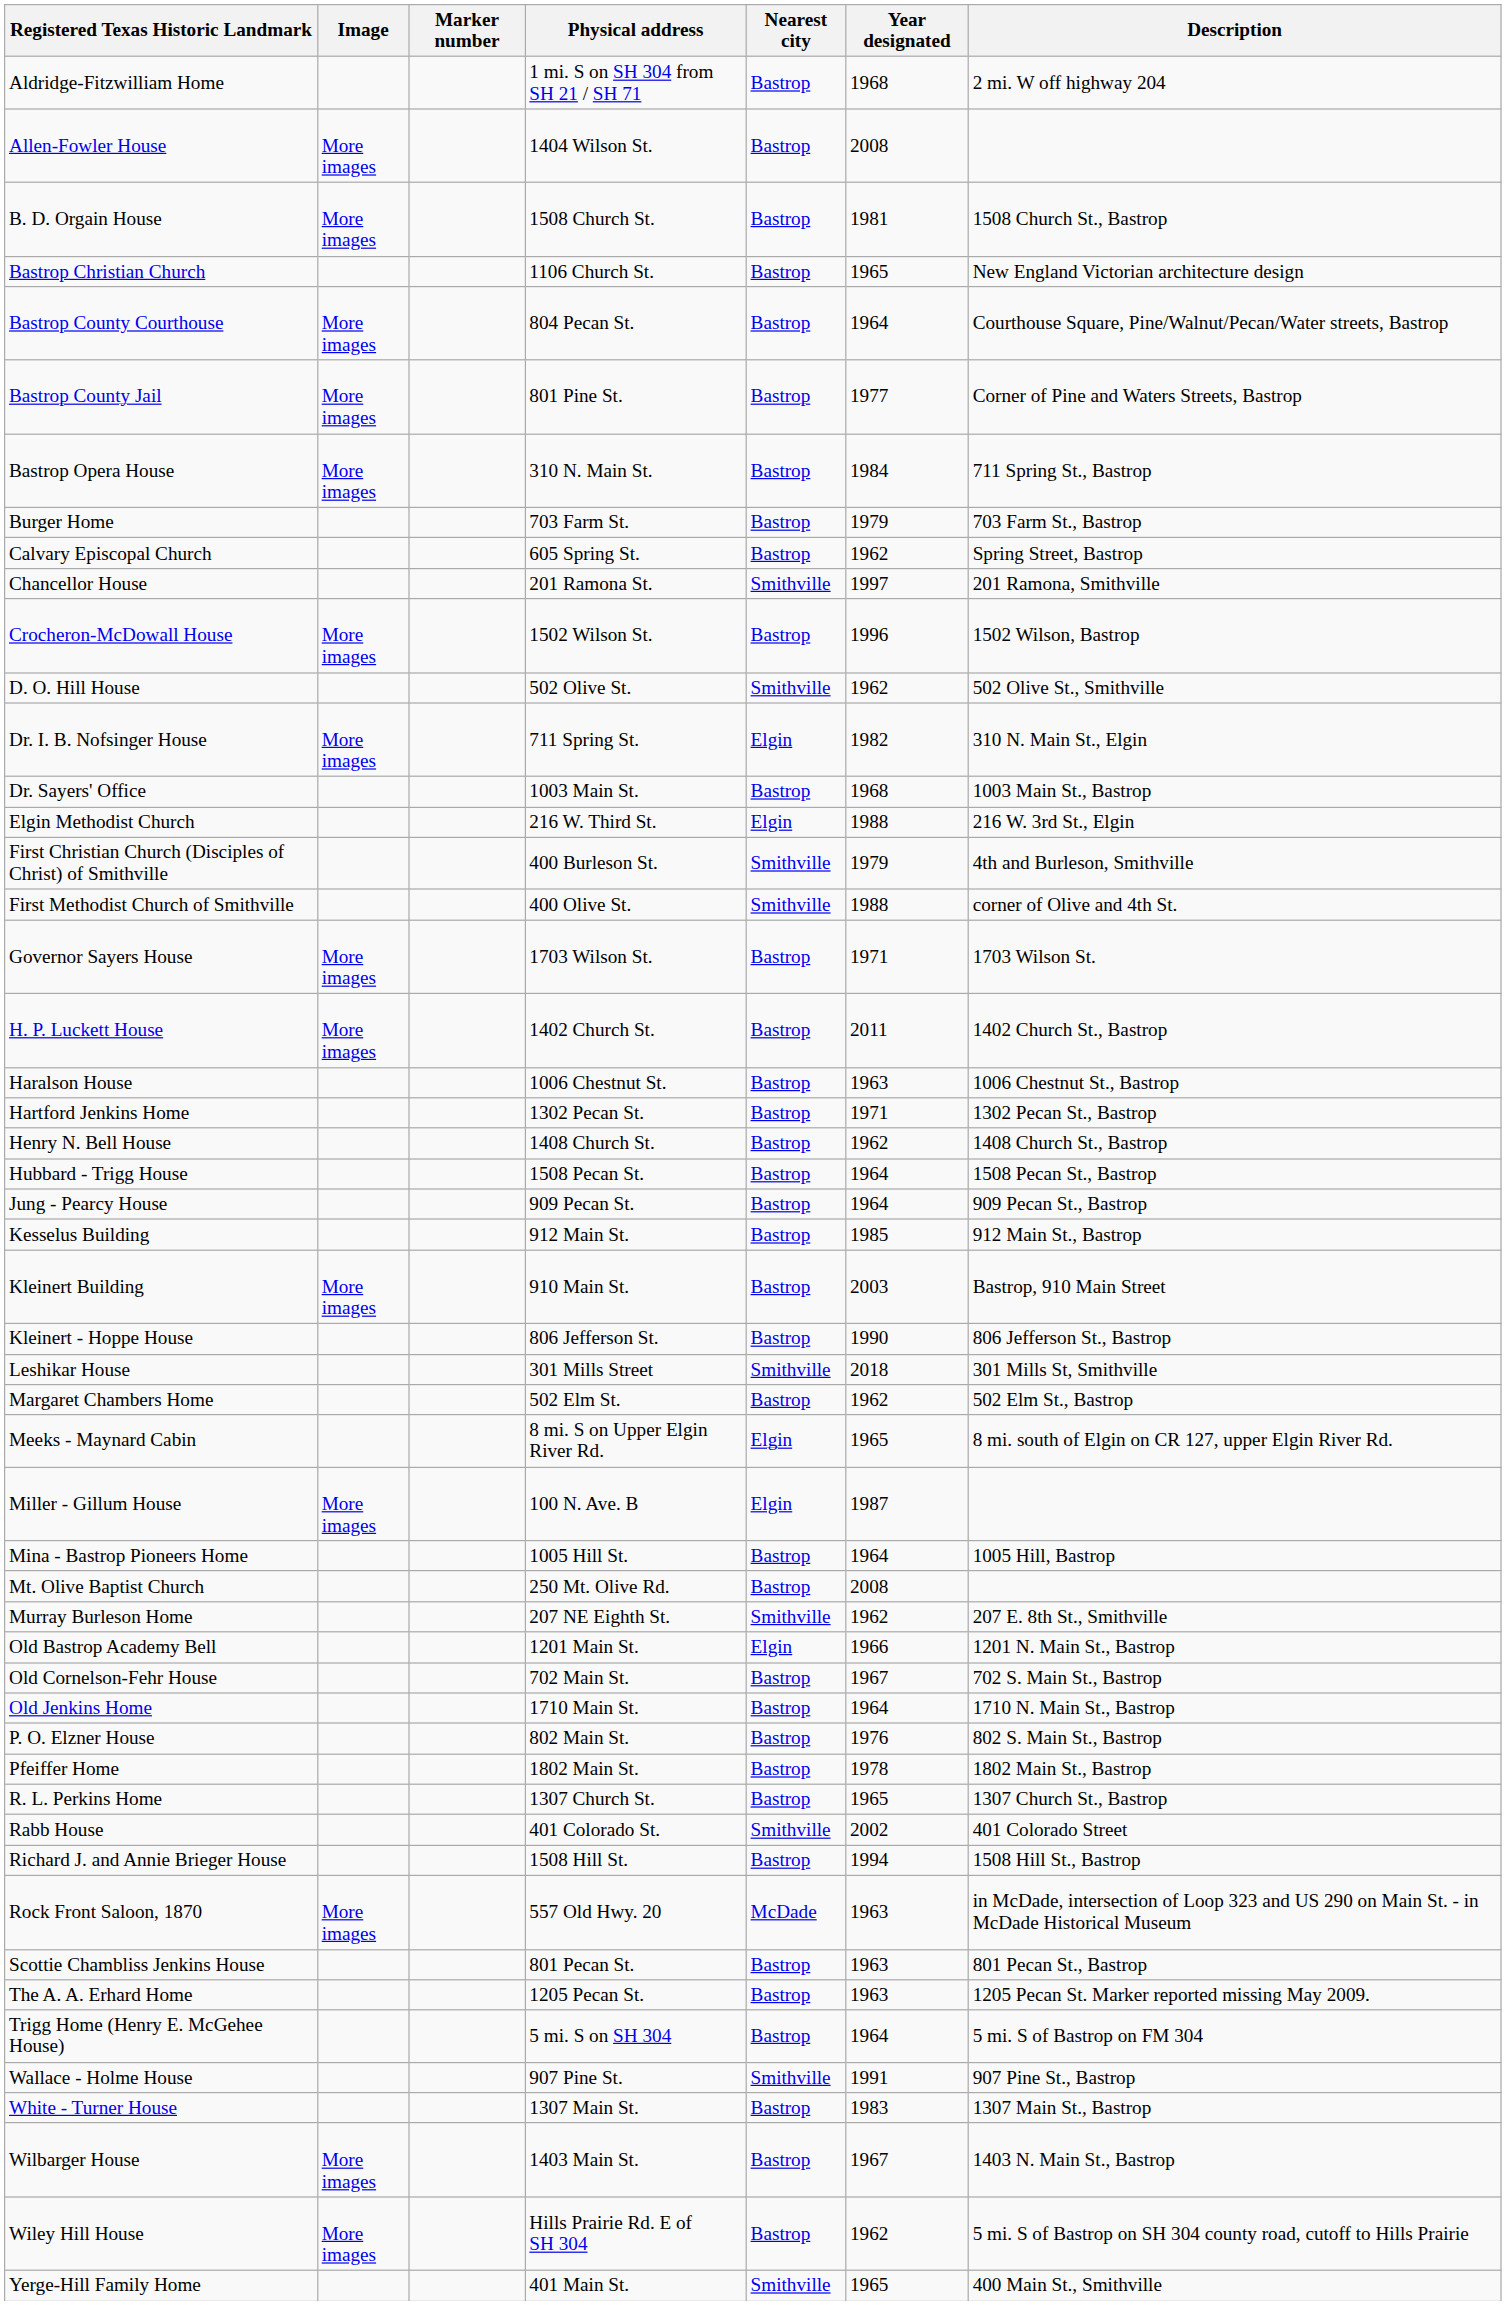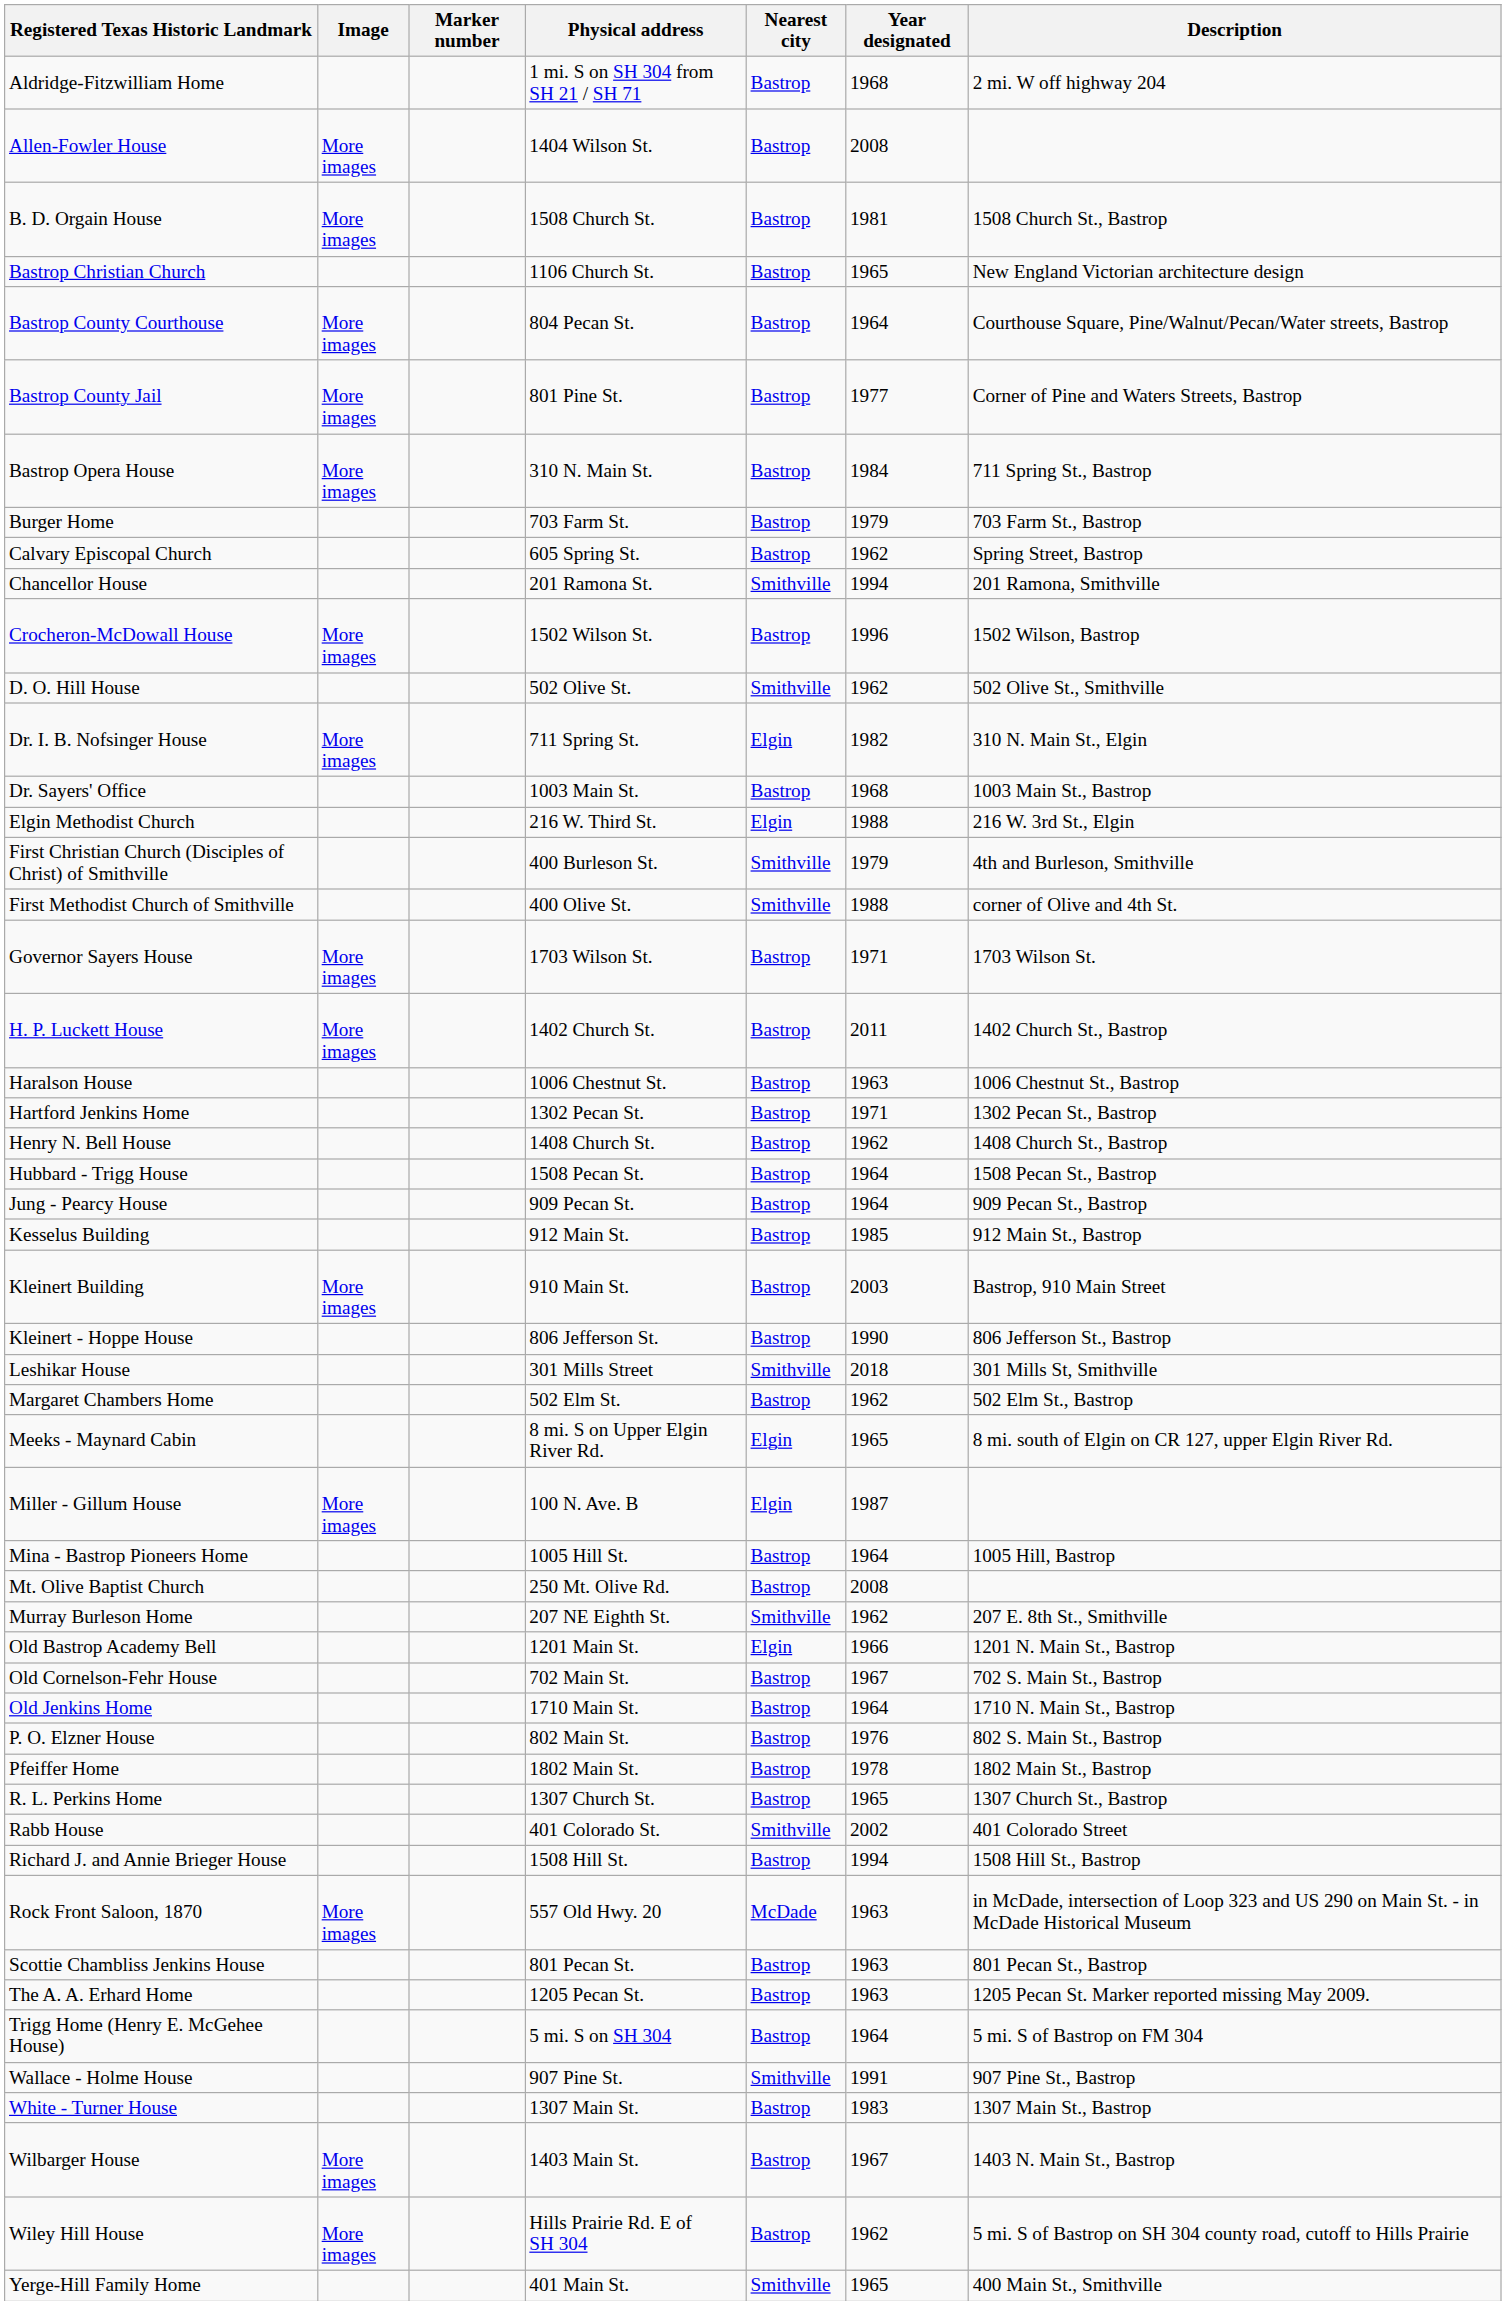 <table class="wikitable sortable">
 <tr>
 <th>Registered Texas Historic Landmark</th>
 <th>Image</th>
 <th>Marker number</th>
 <th>Physical address</th>
 <th>Nearest city</th>
 <th>Year designated</th>
 <th>Description</th>
 </tr>
 <tr>
 <td>Aldridge-Fitzwilliam Home</td>
 <td></td>
 <td></td>
 <td>1 mi. S on <a href='#'>SH 304</a> from <a href='#'>SH 21</a> / <a href='#'>SH 71</a> </td>
 <td><a href='#'>Bastrop</a></td>
 <td>1968</td>
 <td>2 mi. W off highway 204</td>
 </tr>
 <tr>
 <td><a href='#'>Allen-Fowler House</a></td>
 <td><br> <a href='#'>More images</a></td>
 <td></td>
 <td>1404 Wilson St.<br></td>
 <td><a href='#'>Bastrop</a></td>
 <td>2008</td>
 <td></td>
 </tr>
 <tr>
 <td>B. D. Orgain House</td>
 <td><br> <a href='#'>More images</a></td>
 <td></td>
 <td>1508 Church St.<br></td>
 <td><a href='#'>Bastrop</a></td>
 <td>1981</td>
 <td>1508 Church St., Bastrop</td>
 </tr>
 <tr>
 <td><a href='#'>Bastrop Christian Church</a></td>
 <td></td>
 <td></td>
 <td>1106 Church St.<br></td>
 <td><a href='#'>Bastrop</a></td>
 <td>1965</td>
 <td>New England Victorian architecture design</td>
 </tr>
 <tr>
 <td><a href='#'>Bastrop County Courthouse</a></td>
 <td><br> <a href='#'>More images</a></td>
 <td></td>
 <td>804 Pecan St.<br></td>
 <td><a href='#'>Bastrop</a></td>
 <td>1964</td>
 <td>Courthouse Square, Pine/Walnut/Pecan/Water streets, Bastrop</td>
 </tr>
 <tr>
 <td><a href='#'>Bastrop County Jail</a></td>
 <td><br> <a href='#'>More images</a></td>
 <td></td>
 <td>801 Pine St.<br></td>
 <td><a href='#'>Bastrop</a></td>
 <td>1977</td>
 <td>Corner of Pine and Waters Streets, Bastrop</td>
 </tr>
 <tr>
 <td>Bastrop Opera House</td>
 <td><br> <a href='#'>More images</a></td>
 <td></td>
 <td>310 N. Main St.<br></td>
 <td><a href='#'>Bastrop</a></td>
 <td>1984</td>
 <td>711 Spring St., Bastrop</td>
 </tr>
 <tr>
 <td>Burger Home</td>
 <td></td>
 <td></td>
 <td>703 Farm St.<br></td>
 <td><a href='#'>Bastrop</a></td>
 <td>1979</td>
 <td>703 Farm St., Bastrop</td>
 </tr>
 <tr>
 <td>Calvary Episcopal Church</td>
 <td></td>
 <td></td>
 <td>605 Spring St.<br></td>
 <td><a href='#'>Bastrop</a></td>
 <td>1962</td>
 <td>Spring Street, Bastrop</td>
 </tr>
 <tr>
 <td>Chancellor House</td>
 <td></td>
 <td></td>
 <td>201 Ramona St.<br></td>
 <td><a href='#'>Smithville</a></td>
-<td>1997</td>
+<td>1994</td>
 <td>201 Ramona, Smithville</td>
 </tr>
 <tr>
 <td><a href='#'>Crocheron-McDowall House</a></td>
 <td><br> <a href='#'>More images</a></td>
 <td></td>
 <td>1502 Wilson St.<br></td>
 <td><a href='#'>Bastrop</a></td>
 <td>1996</td>
 <td>1502 Wilson, Bastrop</td>
 </tr>
 <tr>
 <td>D. O. Hill House</td>
 <td></td>
 <td></td>
 <td>502 Olive St.<br></td>
 <td><a href='#'>Smithville</a></td>
 <td>1962</td>
 <td>502 Olive St., Smithville</td>
 </tr>
 <tr>
 <td>Dr. I. B. Nofsinger House</td>
 <td><br> <a href='#'>More images</a></td>
 <td></td>
 <td>711 Spring St.<br></td>
 <td><a href='#'>Elgin</a></td>
 <td>1982</td>
 <td>310 N. Main St., Elgin</td>
 </tr>
 <tr>
 <td>Dr. Sayers' Office</td>
 <td></td>
 <td></td>
 <td>1003 Main St.<br></td>
 <td><a href='#'>Bastrop</a></td>
 <td>1968</td>
 <td>1003 Main St., Bastrop</td>
 </tr>
 <tr>
 <td>Elgin Methodist Church</td>
 <td></td>
 <td></td>
 <td>216 W. Third St.<br></td>
 <td><a href='#'>Elgin</a></td>
 <td>1988</td>
 <td>216 W. 3rd St., Elgin</td>
 </tr>
 <tr>
 <td>First Christian Church (Disciples of Christ) of Smithville</td>
 <td></td>
 <td></td>
 <td>400 Burleson St.<br></td>
 <td><a href='#'>Smithville</a></td>
 <td>1979</td>
 <td>4th and Burleson, Smithville</td>
 </tr>
 <tr>
 <td>First Methodist Church of Smithville</td>
 <td></td>
 <td></td>
 <td>400 Olive St.<br></td>
 <td><a href='#'>Smithville</a></td>
 <td>1988</td>
 <td>corner of Olive and 4th St.</td>
 </tr>
 <tr>
 <td>Governor Sayers House</td>
 <td><br> <a href='#'>More images</a></td>
 <td></td>
 <td>1703 Wilson St.<br></td>
 <td><a href='#'>Bastrop</a></td>
 <td>1971</td>
 <td>1703 Wilson St.</td>
 </tr>
 <tr>
 <td><a href='#'>H. P. Luckett House</a></td>
 <td><br> <a href='#'>More images</a></td>
 <td></td>
 <td>1402 Church St.<br></td>
 <td><a href='#'>Bastrop</a></td>
 <td>2011</td>
 <td>1402 Church St., Bastrop</td>
 </tr>
 <tr>
 <td>Haralson House</td>
 <td></td>
 <td></td>
 <td>1006 Chestnut St.<br></td>
 <td><a href='#'>Bastrop</a></td>
 <td>1963</td>
 <td>1006 Chestnut St., Bastrop</td>
 </tr>
 <tr>
 <td>Hartford Jenkins Home</td>
 <td></td>
 <td></td>
 <td>1302 Pecan St.<br></td>
 <td><a href='#'>Bastrop</a></td>
 <td>1971</td>
 <td>1302 Pecan St., Bastrop</td>
 </tr>
 <tr>
 <td>Henry N. Bell House</td>
 <td></td>
 <td></td>
 <td>1408 Church St.<br></td>
 <td><a href='#'>Bastrop</a></td>
 <td>1962</td>
 <td>1408 Church St., Bastrop</td>
 </tr>
 <tr>
 <td>Hubbard - Trigg House</td>
 <td></td>
 <td></td>
 <td>1508 Pecan St.<br></td>
 <td><a href='#'>Bastrop</a></td>
 <td>1964</td>
 <td>1508 Pecan St., Bastrop</td>
 </tr>
 <tr>
 <td>Jung - Pearcy House</td>
 <td></td>
 <td></td>
 <td>909 Pecan St.<br></td>
 <td><a href='#'>Bastrop</a></td>
 <td>1964</td>
 <td>909 Pecan St., Bastrop</td>
 </tr>
 <tr>
 <td>Kesselus Building</td>
 <td></td>
 <td></td>
 <td>912 Main St.<br></td>
 <td><a href='#'>Bastrop</a></td>
 <td>1985</td>
 <td>912 Main St., Bastrop</td>
 </tr>
 <tr>
 <td>Kleinert Building</td>
 <td><br> <a href='#'>More images</a></td>
 <td></td>
 <td>910 Main St.<br></td>
 <td><a href='#'>Bastrop</a></td>
 <td>2003</td>
 <td>Bastrop, 910 Main Street</td>
 </tr>
 <tr>
 <td>Kleinert - Hoppe House</td>
 <td></td>
 <td></td>
 <td>806 Jefferson St.<br></td>
 <td><a href='#'>Bastrop</a></td>
 <td>1990</td>
 <td>806 Jefferson St., Bastrop</td>
 </tr>
 <tr>
 <td>Leshikar House</td>
 <td></td>
 <td></td>
 <td>301 Mills Street<br></td>
 <td><a href='#'>Smithville</a></td>
 <td>2018</td>
 <td>301 Mills St, Smithville</td>
 </tr>
 <tr>
 <td>Margaret Chambers Home</td>
 <td></td>
 <td></td>
 <td>502 Elm St.<br></td>
 <td><a href='#'>Bastrop</a></td>
 <td>1962</td>
 <td>502 Elm St., Bastrop</td>
 </tr>
 <tr>
 <td>Meeks - Maynard Cabin</td>
 <td></td>
 <td></td>
 <td>8 mi. S on Upper Elgin River Rd.<br></td>
 <td><a href='#'>Elgin</a></td>
 <td>1965</td>
 <td>8 mi. south of Elgin on CR 127, upper Elgin River Rd.</td>
 </tr>
 <tr>
 <td>Miller - Gillum House</td>
 <td><br> <a href='#'>More images</a></td>
 <td></td>
 <td>100 N. Ave. B<br></td>
 <td><a href='#'>Elgin</a></td>
 <td>1987</td>
 <td></td>
 </tr>
 <tr>
 <td>Mina - Bastrop Pioneers Home</td>
 <td></td>
 <td></td>
 <td>1005 Hill St.<br></td>
 <td><a href='#'>Bastrop</a></td>
 <td>1964</td>
 <td>1005 Hill, Bastrop</td>
 </tr>
 <tr>
 <td>Mt. Olive Baptist Church</td>
 <td></td>
 <td></td>
 <td>250 Mt. Olive Rd.<br></td>
 <td><a href='#'>Bastrop</a></td>
 <td>2008</td>
 <td></td>
 </tr>
 <tr>
 <td>Murray Burleson Home</td>
 <td></td>
 <td></td>
 <td>207 NE Eighth St.<br></td>
 <td><a href='#'>Smithville</a></td>
 <td>1962</td>
 <td>207 E. 8th St., Smithville</td>
 </tr>
 <tr>
 <td>Old Bastrop Academy Bell</td>
 <td></td>
 <td></td>
 <td>1201 Main St.<br></td>
 <td><a href='#'>Elgin</a></td>
 <td>1966</td>
 <td>1201 N. Main St., Bastrop</td>
 </tr>
 <tr>
 <td>Old Cornelson-Fehr House</td>
 <td></td>
 <td></td>
 <td>702 Main St.<br></td>
 <td><a href='#'>Bastrop</a></td>
 <td>1967</td>
 <td>702 S. Main St., Bastrop</td>
 </tr>
 <tr>
 <td><a href='#'>Old Jenkins Home</a></td>
 <td></td>
 <td></td>
 <td>1710 Main St.<br></td>
 <td><a href='#'>Bastrop</a></td>
 <td>1964</td>
 <td>1710 N. Main St., Bastrop</td>
 </tr>
 <tr>
 <td>P. O. Elzner House</td>
 <td></td>
 <td></td>
 <td>802 Main St.<br></td>
 <td><a href='#'>Bastrop</a></td>
 <td>1976</td>
 <td>802 S. Main St., Bastrop</td>
 </tr>
 <tr>
 <td>Pfeiffer Home</td>
 <td></td>
 <td></td>
 <td>1802 Main St.<br></td>
 <td><a href='#'>Bastrop</a></td>
 <td>1978</td>
 <td>1802 Main St., Bastrop</td>
 </tr>
 <tr>
 <td>R. L. Perkins Home</td>
 <td></td>
 <td></td>
 <td>1307 Church St.<br></td>
 <td><a href='#'>Bastrop</a></td>
 <td>1965</td>
 <td>1307 Church St., Bastrop</td>
 </tr>
 <tr>
 <td>Rabb House</td>
 <td></td>
 <td></td>
 <td>401 Colorado St.<br></td>
 <td><a href='#'>Smithville</a></td>
 <td>2002</td>
 <td>401 Colorado Street</td>
 </tr>
 <tr>
 <td>Richard J. and Annie Brieger House</td>
 <td></td>
 <td></td>
 <td>1508 Hill St.<br></td>
 <td><a href='#'>Bastrop</a></td>
 <td>1994</td>
 <td>1508 Hill St., Bastrop</td>
 </tr>
 <tr>
 <td>Rock Front Saloon, 1870</td>
 <td><br> <a href='#'>More images</a></td>
 <td></td>
 <td>557 Old Hwy. 20<br></td>
 <td><a href='#'>McDade</a></td>
 <td>1963</td>
 <td>in McDade, intersection of Loop 323 and US 290 on Main St. - in McDade Historical Museum</td>
 </tr>
 <tr>
 <td>Scottie Chambliss Jenkins House</td>
 <td></td>
 <td></td>
 <td>801 Pecan St.<br></td>
 <td><a href='#'>Bastrop</a></td>
 <td>1963</td>
 <td>801 Pecan St., Bastrop</td>
 </tr>
 <tr>
 <td>The A. A. Erhard Home</td>
 <td></td>
 <td></td>
 <td>1205 Pecan St.<br></td>
 <td><a href='#'>Bastrop</a></td>
 <td>1963</td>
 <td>1205 Pecan St. Marker reported missing May 2009.</td>
 </tr>
 <tr>
 <td>Trigg Home (Henry E. McGehee House)</td>
 <td></td>
 <td></td>
 <td>5 mi. S on <a href='#'>SH 304</a> </td>
 <td><a href='#'>Bastrop</a></td>
 <td>1964</td>
 <td>5 mi. S of Bastrop on FM 304</td>
 </tr>
 <tr>
 <td>Wallace - Holme House</td>
 <td></td>
 <td></td>
 <td>907 Pine St.<br></td>
 <td><a href='#'>Smithville</a></td>
 <td>1991</td>
 <td>907 Pine St., Bastrop</td>
 </tr>
 <tr>
 <td><a href='#'>White - Turner House</a></td>
 <td></td>
 <td></td>
 <td>1307 Main St.<br></td>
 <td><a href='#'>Bastrop</a></td>
 <td>1983</td>
 <td>1307 Main St., Bastrop</td>
 </tr>
 <tr>
 <td>Wilbarger House</td>
 <td><br> <a href='#'>More images</a></td>
 <td></td>
 <td>1403 Main St.<br></td>
 <td><a href='#'>Bastrop</a></td>
 <td>1967</td>
 <td>1403 N. Main St., Bastrop</td>
 </tr>
 <tr>
 <td>Wiley Hill House</td>
 <td><br> <a href='#'>More images</a></td>
 <td></td>
 <td>Hills Prairie Rd. E of <a href='#'>SH 304</a><br></td>
 <td><a href='#'>Bastrop</a></td>
 <td>1962</td>
 <td>5 mi. S of Bastrop on SH 304 county road, cutoff to Hills Prairie</td>
 </tr>
 <tr>
 <td>Yerge-Hill Family Home</td>
 <td></td>
 <td></td>
 <td>401 Main St.<br></td>
 <td><a href='#'>Smithville</a></td>
 <td>1965</td>
 <td>400 Main St., Smithville</td>
 </tr>
 </table>
